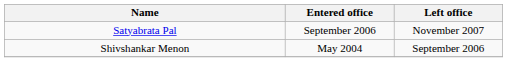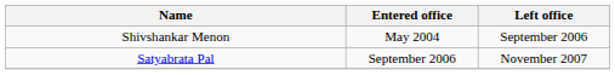 <table class="wikitable" style="text-align:center">
 <tr style="background:#cccccc">
 <th scope="col" style="width: 400px;">Name</th>
 <th scope="col" style="width: 150px;">Entered office</th>
 <th scope="col" style="width: 150px;">Left office</th>
 </tr>
 <tr>
+<td>Shivshankar Menon</td>
+<td>May 2004</td>
+<td>September 2006</td>
+</tr>
+<tr>
 <td><a href='#'>Satyabrata Pal</a></td>
 <td>September 2006</td>
 <td>November 2007</td>
 </tr>
 <tr>
-<td>Shivshankar Menon</td>
-<td>May 2004</td>
-<td>September 2006</td>
-</tr>
-<tr>
 </tr>
 </table>
